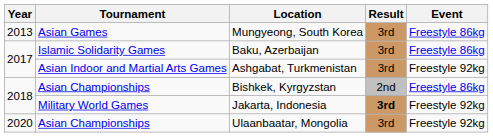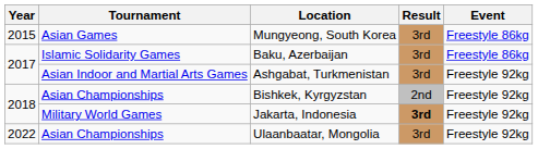 <table class="wikitable" style="font-size:95%;">
 <tr>
 <th>Year</th>
 <th>Tournament</th>
 <th>Location</th>
 <th>Result</th>
 <th>Event</th>
 </tr>
 <tr>
-<td>2013</td>
+<td>2015</td>
 <td><a href='#'>Asian Games</a></td>
 <td>Mungyeong, South Korea</td>
 <td align="center" bgcolor="cc9966">3rd</td>
 <td><a href='#'>Freestyle 86kg</a></td>
 </tr>
 <tr>
 <td rowspan=2>2017</td>
 <td><a href='#'>Islamic Solidarity Games</a></td>
 <td>Baku, Azerbaijan</td>
 <td align="center" bgcolor="cc9966">3rd</td>
 <td><a href='#'>Freestyle 86kg</a></td>
 </tr>
 <tr>
 <td><a href='#'>Asian Indoor and Martial Arts Games</a></td>
 <td>Ashgabat, Turkmenistan</td>
 <td align="center" bgcolor="cc9966">3rd</td>
 <td>Freestyle 92kg</td>
 </tr>
 <tr>
 <td rowspan=2>2018</td>
 <td><a href='#'>Asian Championships</a></td>
 <td>Bishkek, Kyrgyzstan</td>
 <td align="center" bgcolor="silver">2nd</td>
-<td><a href='#'>Freestyle 86kg</a></td>
+<td>Freestyle 92kg</td>
 </tr>
 <tr>
 <td><a href='#'>Military World Games</a></td>
 <td>Jakarta, Indonesia</td>
 <td align="center" bgcolor="cc9966"><strong>3rd</strong></td>
 <td>Freestyle 92kg</td>
 </tr>
 <tr>
-<td>2020</td>
+<td>2022</td>
 <td><a href='#'>Asian Championships</a></td>
 <td>Ulaanbaatar, Mongolia</td>
 <td align="center" bgcolor="cc9966">3rd</td>
 <td>Freestyle 92kg</td>
 </tr>
 </table>
